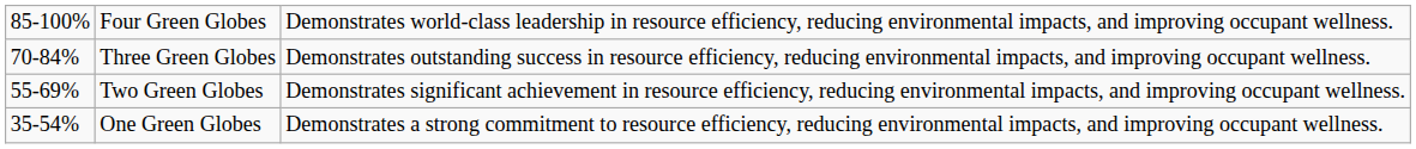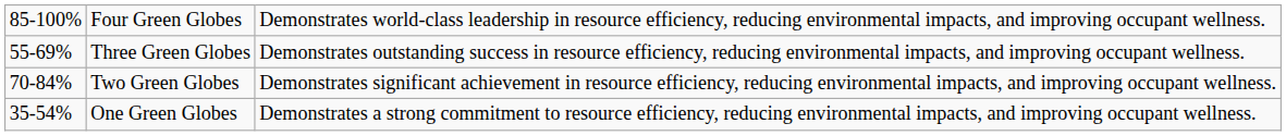 <table class="wikitable">
 <tr>
 <td>85-100%</td>
 <td>Four Green Globes</td>
 <td>Demonstrates world-class leadership in resource efficiency, reducing environmental impacts, and improving occupant wellness.</td>
 </tr>
 <tr>
-<td>70-84%</td>
+<td>55-69%</td>
 <td>Three Green Globes</td>
 <td>Demonstrates outstanding success in resource efficiency, reducing environmental impacts, and improving occupant wellness.</td>
 </tr>
 <tr>
-<td>55-69%</td>
+<td>70-84%</td>
 <td>Two Green Globes</td>
 <td>Demonstrates significant achievement in resource efficiency, reducing environmental impacts, and improving occupant wellness.</td>
 </tr>
 <tr>
 <td>35-54%</td>
 <td>One Green Globes</td>
 <td>Demonstrates a strong commitment to resource efficiency, reducing environmental impacts, and improving occupant wellness.</td>
 </tr>
 </table>
